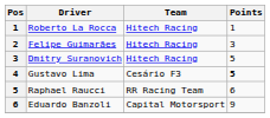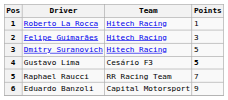 <table class="wikitable" style="font-size:90%">
 <tr>
 <th>Pos</th>
 <th>Driver</th>
 <th>Team</th>
 <th>Points</th>
 </tr>
 <tr>
 <th>1</th>
 <td> <a href='#'>Roberto La Rocca</a></td>
 <td><a href='#'>Hitech Racing</a></td>
 <td>1</td>
 </tr>
 <tr>
 <th>2</th>
 <td> <a href='#'>Felipe Guimarães</a></td>
 <td><a href='#'>Hitech Racing</a></td>
 <td>3</td>
 </tr>
 <tr>
 <th>3</th>
 <td> <a href='#'>Dmitry Suranovich</a></td>
 <td><a href='#'>Hitech Racing</a></td>
 <td>5</td>
 </tr>
 <tr>
 <th>4</th>
 <td> Gustavo Lima</td>
 <td>Cesário F3</td>
 <td><strong>5</strong></td>
 </tr>
 <tr>
 <th>5</th>
 <td> Raphael Raucci</td>
 <td>RR Racing Team</td>
-<td>6</td>
+<td>7</td>
 </tr>
 <tr>
 <th>6</th>
 <td> Eduardo Banzoli</td>
 <td>Capital Motorsport</td>
 <td>9</td>
 </tr>
 <tr>
 </tr>
 </table>
